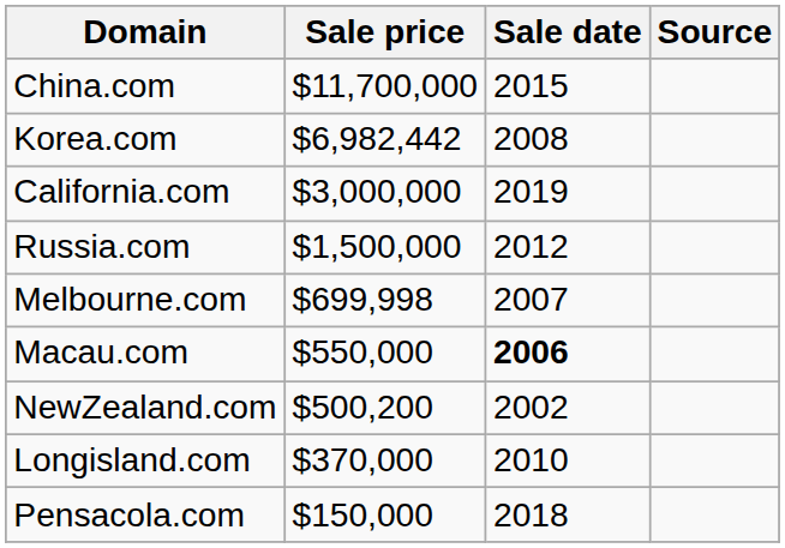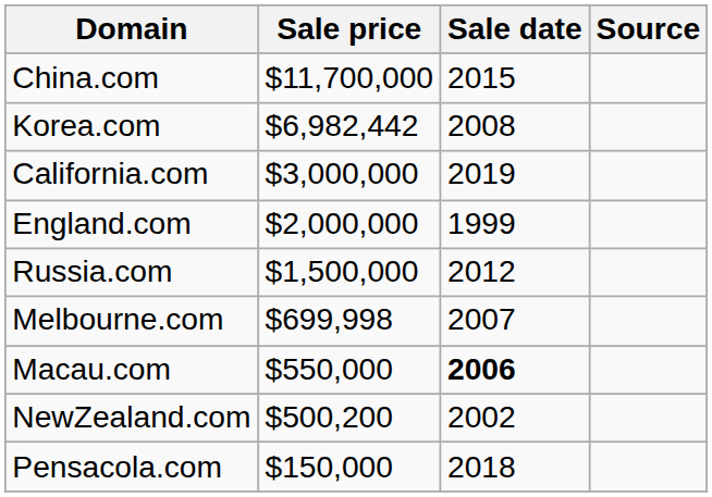 <table class="wikitable sortable">
 <tr>
 <th>Domain</th>
 <th data-sort-type="currency">Sale price</th>
 <th>Sale date</th>
 <th class="unsortable">Source</th>
 </tr>
 <tr>
 <td>China.com</td>
 <td>$11,700,000</td>
 <td>2015</td>
 <td></td>
 </tr>
 <tr>
 <td>Korea.com</td>
 <td>$6,982,442</td>
 <td>2008</td>
 <td></td>
 </tr>
 <tr>
 <td>California.com</td>
 <td>$3,000,000</td>
 <td>2019</td>
+<td></td>
+</tr>
+<tr>
+<td>England.com</td>
+<td>$2,000,000</td>
+<td>1999</td>
 <td></td>
 </tr>
 <tr>
 <td>Russia.com</td>
 <td>$1,500,000</td>
 <td>2012</td>
 <td></td>
 </tr>
 <tr>
 <td>Melbourne.com</td>
 <td>$699,998</td>
 <td>2007</td>
 <td></td>
 </tr>
 <tr>
 <td>Macau.com</td>
 <td>$550,000</td>
 <td><strong>2006</strong></td>
 <td></td>
 </tr>
 <tr>
 <td>NewZealand.com</td>
 <td>$500,200</td>
 <td>2002</td>
 <td></td>
 </tr>
 <tr>
-<td>Longisland.com</td>
-<td>$370,000</td>
-<td>2010</td>
-<td></td>
-</tr>
-<tr>
 <td>Pensacola.com</td>
 <td>$150,000</td>
 <td>2018</td>
 <td></td>
 </tr>
 </table>
